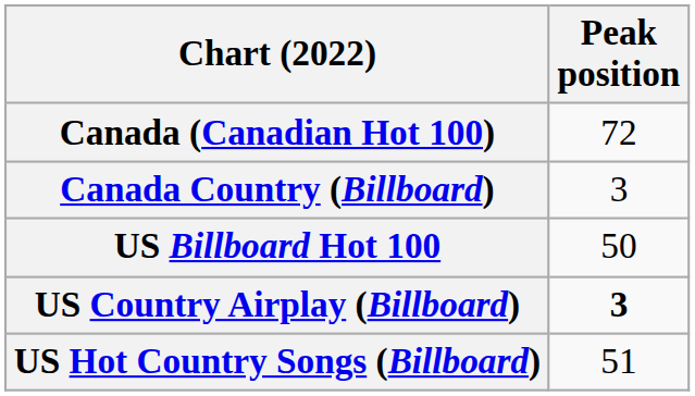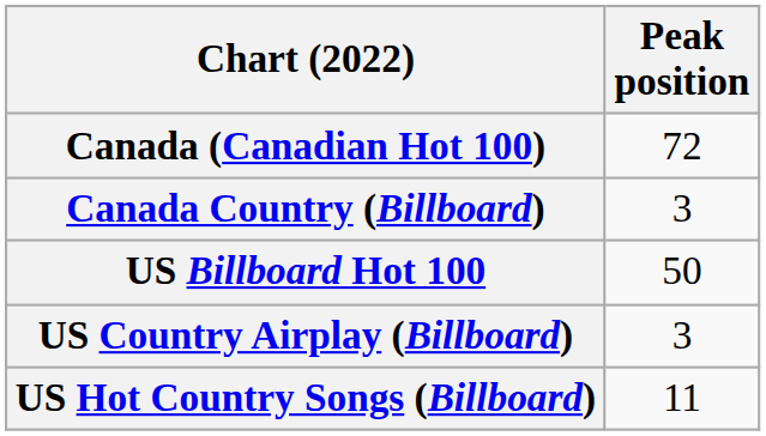 <table class="wikitable sortable plainrowheaders" style="text-align:center">
 <tr>
 <th>Chart (2022)</th>
 <th>Peak<br>position</th>
 </tr>
 <tr>
 <th scope="row">Canada (<a href='#'>Canadian Hot 100</a>)</th>
 <td>72</td>
 </tr>
 <tr>
 <th scope="row"><a href='#'>Canada Country</a> (<em><a href='#'>Billboard</a></em>)</th>
 <td>3</td>
 </tr>
 <tr>
 <th scope="row">US <a href='#'><em>Billboard</em> Hot 100</a></th>
 <td>50</td>
 </tr>
 <tr>
 <th scope="row">US <a href='#'>Country Airplay</a> (<em><a href='#'>Billboard</a></em>)</th>
-<td><strong>3</strong></td>
+<td>3</td>
 </tr>
 <tr>
 <th scope="row">US <a href='#'>Hot Country Songs</a> (<em><a href='#'>Billboard</a></em>)</th>
-<td>51</td>
+<td>11</td>
 </tr>
 </table>
